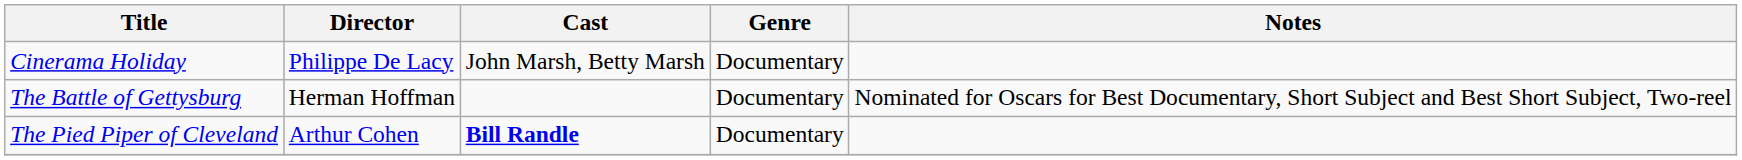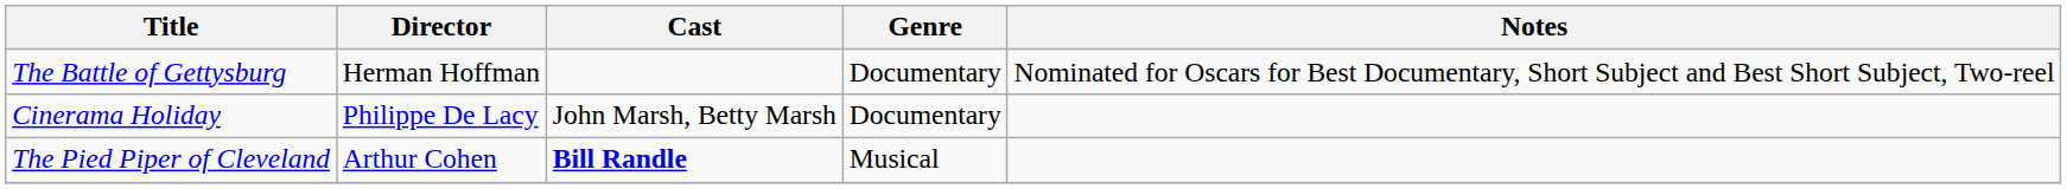 <table class="wikitable sortable">
 <tr>
 <th>Title</th>
 <th>Director</th>
 <th>Cast</th>
 <th>Genre</th>
 <th>Notes</th>
 </tr>
 <tr>
+<td><em><a href='#'>The Battle of Gettysburg</a></em></td>
+<td>Herman Hoffman</td>
+<td></td>
+<td>Documentary</td>
+<td>Nominated for Oscars for Best Documentary, Short Subject and Best Short Subject, Two-reel</td>
+</tr>
+<tr>
 <td><em><a href='#'>Cinerama Holiday</a></em></td>
 <td><a href='#'>Philippe De Lacy</a></td>
 <td>John Marsh, Betty Marsh</td>
 <td>Documentary</td>
 <td></td>
 </tr>
 <tr>
-<td><em><a href='#'>The Battle of Gettysburg</a></em></td>
-<td>Herman Hoffman</td>
-<td></td>
-<td>Documentary</td>
-<td>Nominated for Oscars for Best Documentary, Short Subject and Best Short Subject, Two-reel</td>
-</tr>
-<tr>
 <td><em><a href='#'>The Pied Piper of Cleveland</a></em></td>
 <td><a href='#'>Arthur Cohen</a></td>
 <td><strong><a href='#'>Bill Randle</a></strong></td>
-<td>Documentary</td>
+<td>Musical</td>
 <td></td>
 </tr>
 <tr>
 </tr>
 </table>
